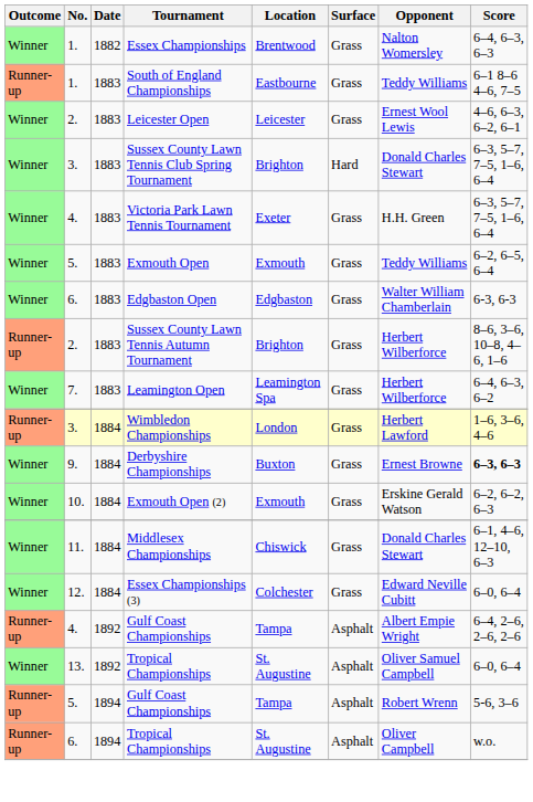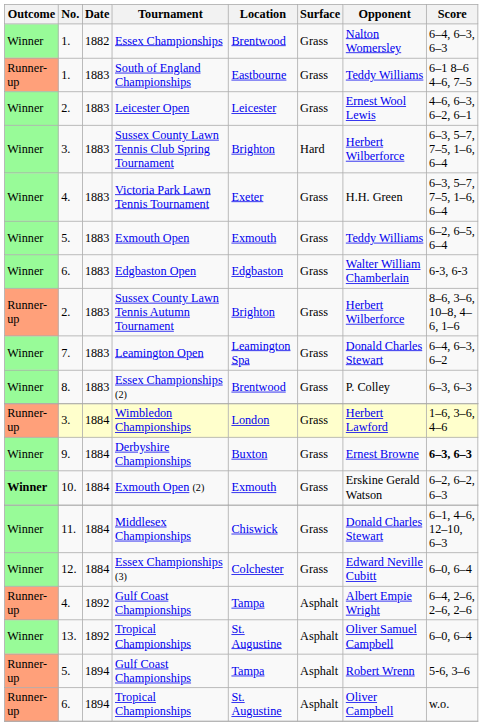 <table class="wikitable" style="font-size:98%">
 <tr>
 <th>Outcome</th>
 <th>No.</th>
 <th>Date</th>
 <th>Tournament</th>
 <th>Location</th>
 <th>Surface</th>
 <th>Opponent</th>
 <th>Score</th>
 </tr>
 <tr>
 <td style="background:#98fb98;">Winner</td>
 <td>1.</td>
 <td>1882</td>
 <td><a href='#'>Essex Championships</a></td>
 <td><a href='#'>Brentwood</a></td>
 <td>Grass</td>
 <td> <a href='#'>Nalton Womersley</a></td>
 <td>6–4, 6–3, 6–3</td>
 </tr>
 <tr>
 <td bgcolor="FFA07A">Runner-up</td>
 <td>1.</td>
 <td>1883</td>
 <td><a href='#'>South of England Championships</a></td>
 <td><a href='#'>Eastbourne</a></td>
 <td>Grass</td>
 <td> <a href='#'>Teddy Williams</a></td>
 <td>6–1 8–6 4–6, 7–5</td>
 </tr>
 <tr>
 <td style="background:#98fb98;">Winner</td>
 <td>2.</td>
 <td>1883</td>
 <td><a href='#'>Leicester Open</a></td>
 <td><a href='#'>Leicester</a></td>
 <td>Grass</td>
 <td> <a href='#'>Ernest Wool Lewis</a></td>
 <td>4–6, 6–3, 6–2, 6–1</td>
 </tr>
 <tr>
 <td style="background:#98fb98;">Winner</td>
 <td>3.</td>
 <td>1883</td>
 <td><a href='#'>Sussex County Lawn Tennis Club Spring Tournament</a></td>
 <td><a href='#'>Brighton</a></td>
 <td>Hard</td>
-<td> <a href='#'>Donald Charles Stewart</a></td>
+<td> <a href='#'>Herbert Wilberforce</a></td>
 <td>6–3, 5–7, 7–5, 1–6, 6–4</td>
 </tr>
 <tr>
 <td style="background:#98fb98;">Winner</td>
 <td>4.</td>
 <td>1883</td>
 <td><a href='#'>Victoria Park Lawn Tennis Tournament</a></td>
 <td><a href='#'>Exeter</a></td>
 <td>Grass</td>
 <td> H.H. Green</td>
 <td>6–3, 5–7, 7–5, 1–6, 6–4</td>
 </tr>
 <tr>
 <td style="background:#98fb98;">Winner</td>
 <td>5.</td>
 <td>1883</td>
 <td><a href='#'>Exmouth Open</a></td>
 <td><a href='#'>Exmouth</a></td>
 <td>Grass</td>
 <td> <a href='#'>Teddy Williams</a></td>
 <td>6–2, 6–5, 6–4</td>
 </tr>
 <tr>
 <td style="background:#98fb98;">Winner</td>
 <td>6.</td>
 <td>1883</td>
 <td><a href='#'>Edgbaston Open</a></td>
 <td><a href='#'>Edgbaston</a></td>
 <td>Grass</td>
 <td> <a href='#'>Walter William Chamberlain</a></td>
 <td>6-3, 6-3</td>
 </tr>
 <tr>
 <td bgcolor="FFA07A">Runner-up</td>
 <td>2.</td>
 <td>1883</td>
 <td><a href='#'>Sussex County Lawn Tennis Autumn Tournament</a></td>
 <td><a href='#'>Brighton</a></td>
 <td>Grass</td>
 <td> <a href='#'>Herbert Wilberforce</a></td>
 <td>8–6, 3–6, 10–8, 4–6, 1–6</td>
 </tr>
 <tr>
 <td style="background:#98fb98;">Winner</td>
 <td>7.</td>
 <td>1883</td>
 <td><a href='#'>Leamington Open</a></td>
 <td><a href='#'>Leamington Spa</a></td>
 <td>Grass</td>
-<td> <a href='#'>Herbert Wilberforce</a></td>
+<td> <a href='#'>Donald Charles Stewart</a></td>
 <td>6–4, 6–3, 6–2</td>
+</tr>
+<tr>
+<td style="background:#98fb98;">Winner</td>
+<td>8.</td>
+<td>1883</td>
+<td><a href='#'>Essex Championships</a> <small>(2)</small></td>
+<td><a href='#'>Brentwood</a></td>
+<td>Grass</td>
+<td> P. Colley</td>
+<td>6–3, 6–3</td>
 </tr>
 <tr>
 </tr>
 <tr style="background:#ffc;">
 <td bgcolor="FFA07A">Runner-up</td>
 <td>3.</td>
 <td>1884</td>
 <td><a href='#'>Wimbledon Championships</a></td>
 <td><a href='#'>London</a></td>
 <td>Grass</td>
 <td> <a href='#'>Herbert Lawford</a></td>
 <td>1–6, 3–6, 4–6</td>
 </tr>
 <tr>
 <td style="background:#98fb98;">Winner</td>
 <td>9.</td>
 <td>1884</td>
 <td><a href='#'>Derbyshire Championships</a></td>
 <td><a href='#'>Buxton</a></td>
 <td>Grass</td>
 <td> <a href='#'>Ernest Browne</a></td>
 <td><strong>6–3, 6–3</strong></td>
 </tr>
 <tr>
-<td style="background:#98fb98;">Winner</td>
+<td style="background:#98fb98;"><strong>Winner</strong></td>
 <td>10.</td>
 <td>1884</td>
 <td><a href='#'>Exmouth Open</a> <small>(2)</small></td>
 <td><a href='#'>Exmouth</a></td>
 <td>Grass</td>
 <td> Erskine Gerald Watson</td>
 <td>6–2, 6–2, 6–3</td>
 </tr>
 <tr>
 </tr>
 <tr>
 <td style="background:#98fb98;">Winner</td>
 <td>11.</td>
 <td>1884</td>
 <td><a href='#'>Middlesex Championships</a></td>
 <td><a href='#'>Chiswick</a></td>
 <td>Grass</td>
 <td> <a href='#'>Donald Charles Stewart</a></td>
 <td>6–1, 4–6, 12–10, 6–3</td>
 </tr>
 <tr>
 <td style="background:#98fb98;">Winner</td>
 <td>12.</td>
 <td>1884</td>
 <td><a href='#'>Essex Championships</a> <small>(3)</small></td>
 <td><a href='#'>Colchester</a></td>
 <td>Grass</td>
 <td> <a href='#'>Edward Neville Cubitt</a></td>
 <td>6–0, 6–4</td>
 </tr>
 <tr>
 <td bgcolor="FFA07A">Runner-up</td>
 <td>4.</td>
 <td>1892</td>
 <td><a href='#'>Gulf Coast Championships</a></td>
 <td><a href='#'>Tampa</a></td>
 <td>Asphalt</td>
 <td> <a href='#'>Albert Empie Wright</a></td>
 <td>6–4, 2–6, 2–6, 2–6</td>
 </tr>
 <tr>
 <td style="background:#98fb98;">Winner</td>
 <td>13.</td>
 <td>1892</td>
 <td><a href='#'>Tropical Championships</a></td>
 <td><a href='#'>St. Augustine</a></td>
 <td>Asphalt</td>
 <td> <a href='#'>Oliver Samuel Campbell</a></td>
 <td>6–0, 6–4</td>
 </tr>
 <tr>
 <td bgcolor="FFA07A">Runner-up</td>
 <td>5.</td>
 <td>1894</td>
 <td><a href='#'>Gulf Coast Championships</a></td>
 <td><a href='#'>Tampa</a></td>
 <td>Asphalt</td>
 <td> <a href='#'>Robert Wrenn</a></td>
 <td>5-6, 3–6</td>
 </tr>
 <tr>
 <td bgcolor="FFA07A">Runner-up</td>
 <td>6.</td>
 <td>1894</td>
 <td><a href='#'>Tropical Championships</a></td>
 <td><a href='#'>St. Augustine</a></td>
 <td>Asphalt</td>
 <td> <a href='#'>Oliver Campbell</a></td>
 <td>w.o.</td>
 </tr>
 <tr>
 </tr>
 </table>
